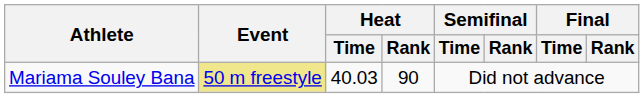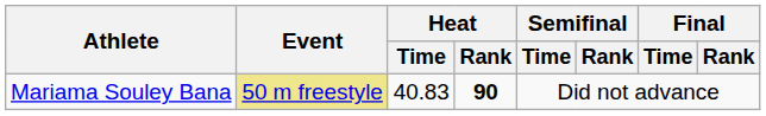 <table class=wikitable style="font-size:90%">
 <tr>
 <th rowspan="2">Athlete</th>
 <th rowspan="2">Event</th>
 <th colspan="2">Heat</th>
 <th colspan="2">Semifinal</th>
 <th colspan="2">Final</th>
 </tr>
 <tr style="font-size:95%">
 <th>Time</th>
 <th>Rank</th>
 <th>Time</th>
 <th>Rank</th>
 <th>Time</th>
 <th>Rank</th>
 </tr>
 <tr align=center>
 <td align=left><a href='#'>Mariama Souley Bana</a></td>
 <td align=left style="background: khaki;"><a href='#'>50 m freestyle</a></td>
-<td>40.03</td>
-<td>90</td>
+<td>40.83</td>
+<td><strong>90</strong></td>
 <td colspan=4>Did not advance</td>
 </tr>
 </table>
